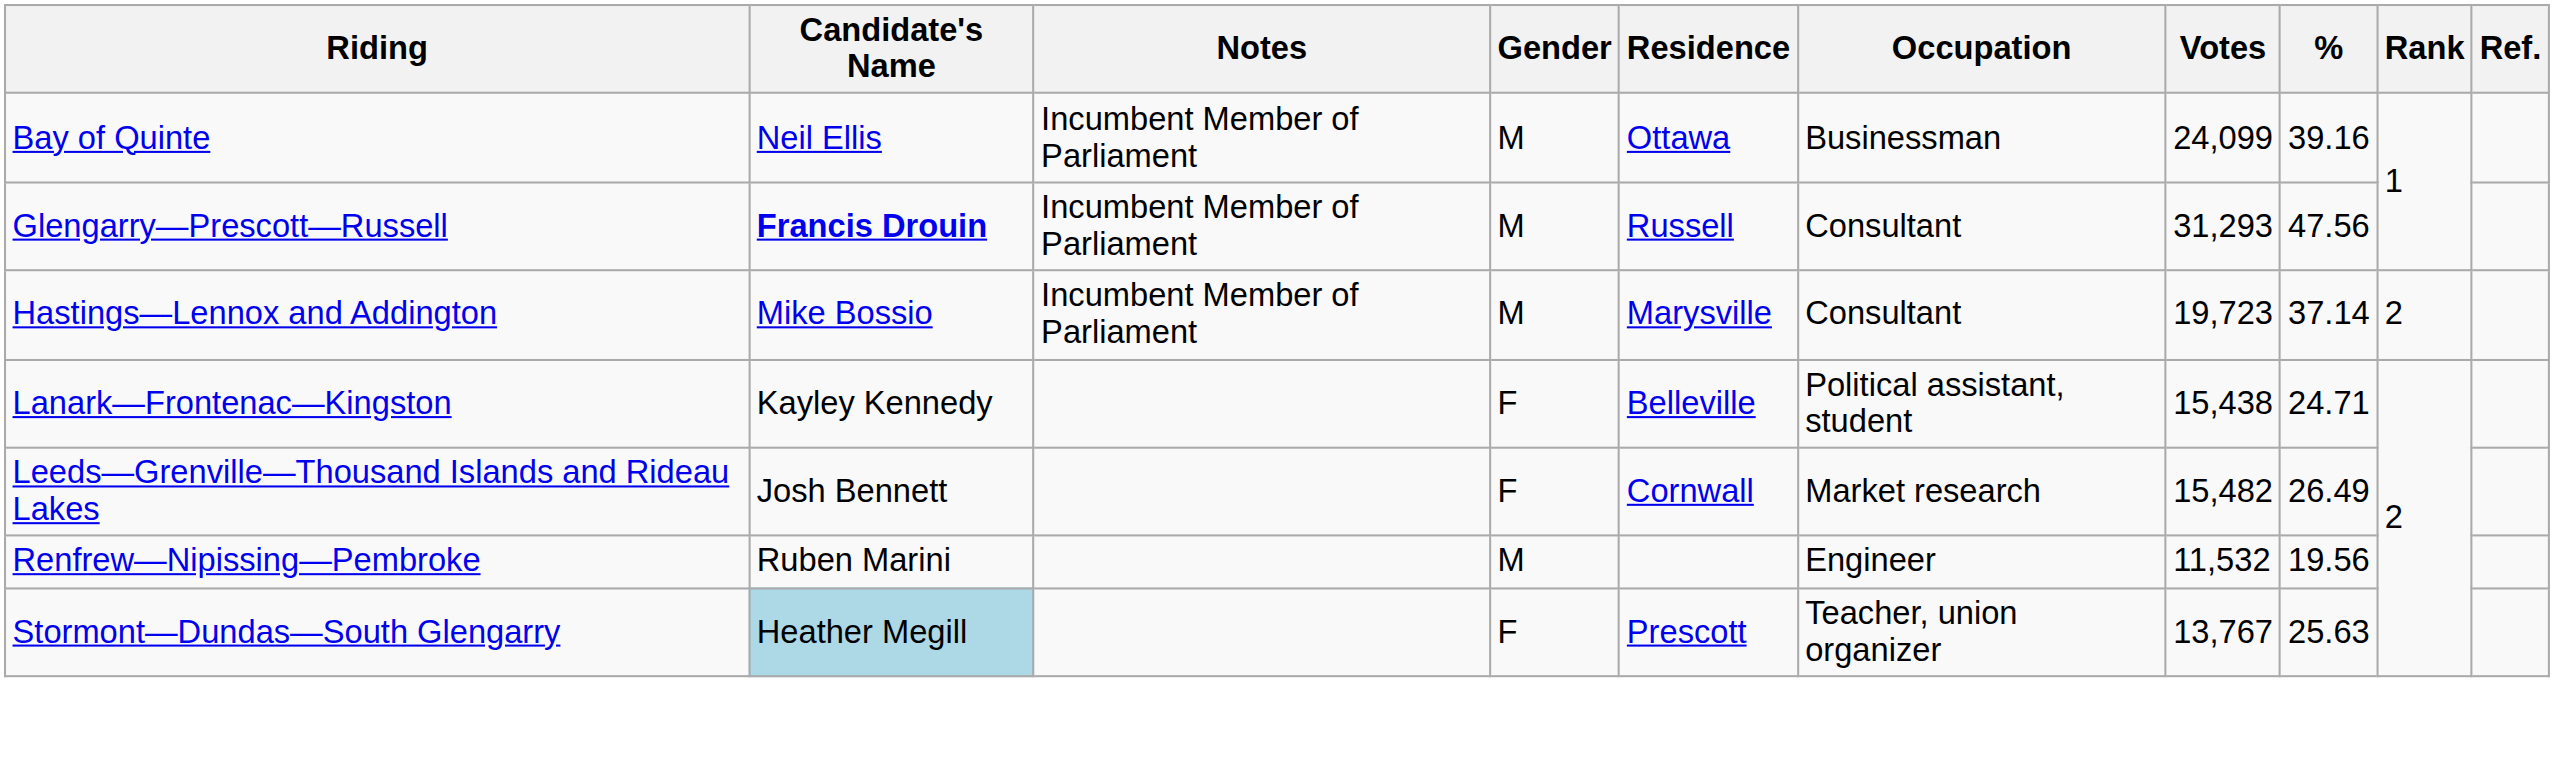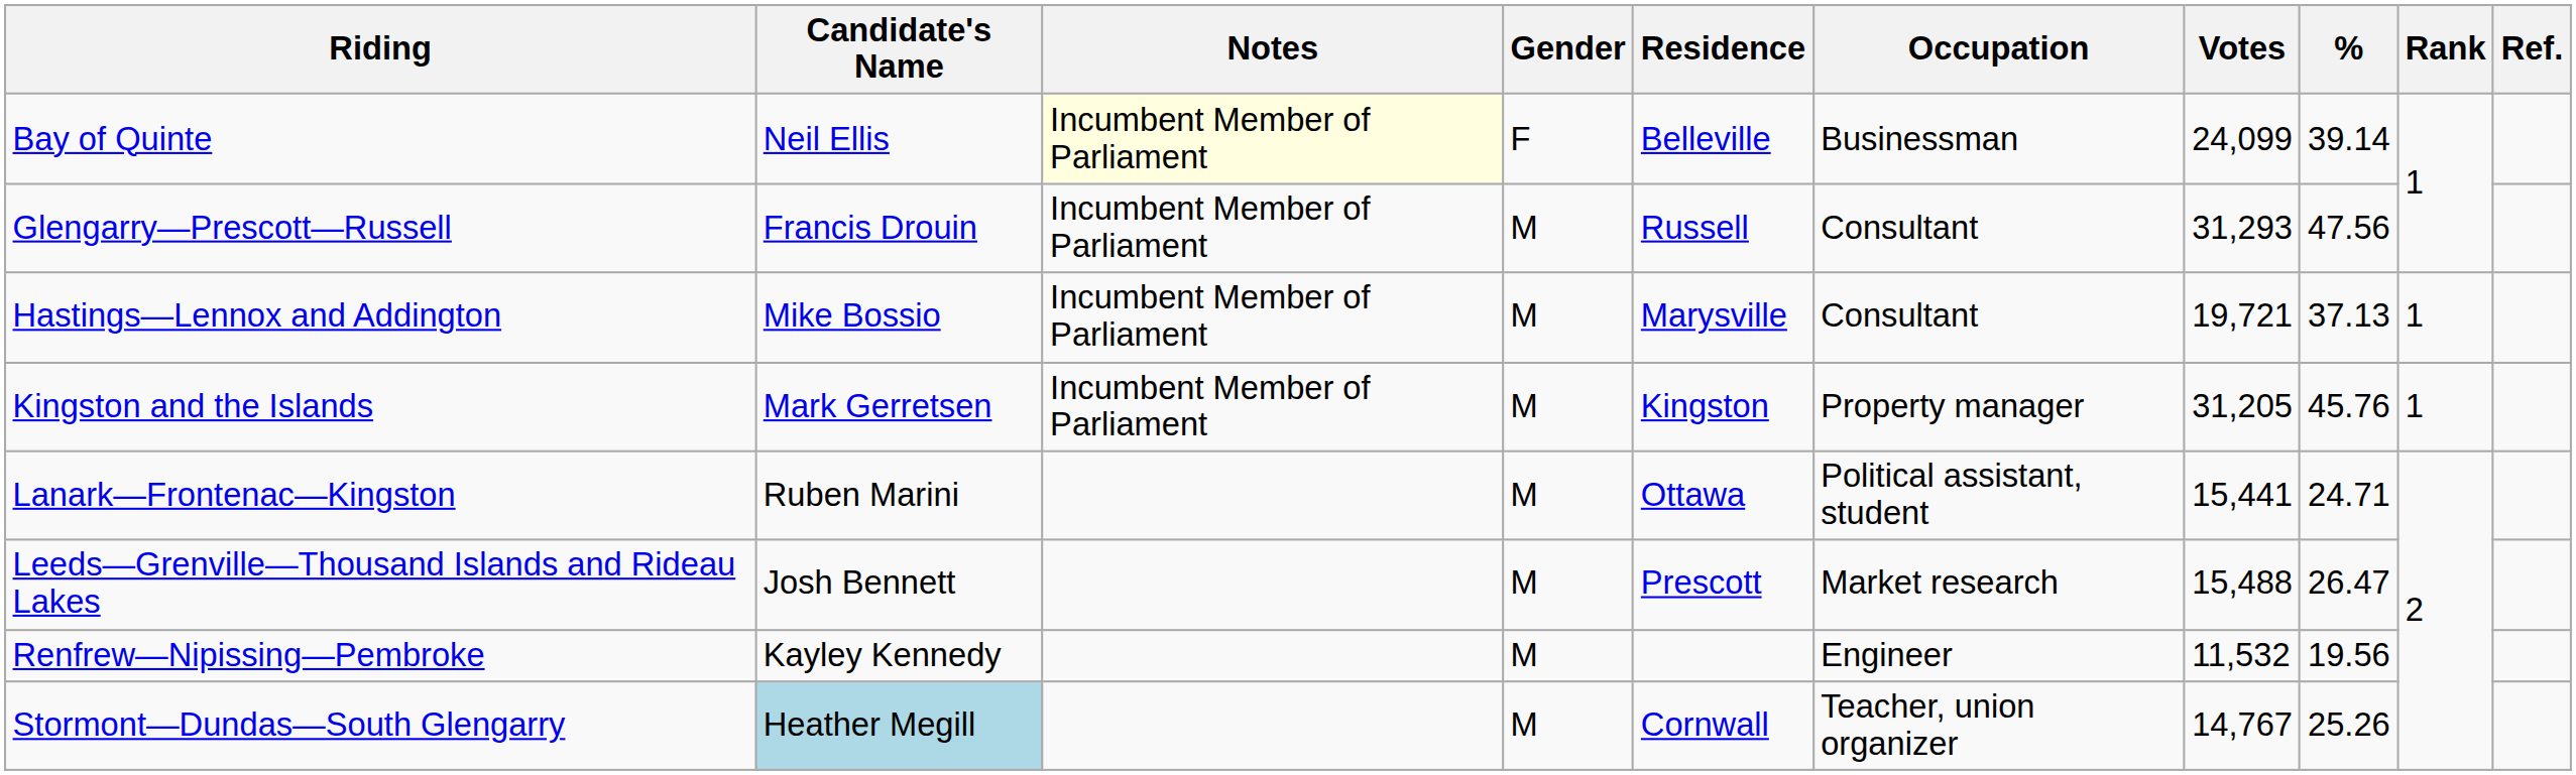 <table class="wikitable sortable">
 <tr>
 <th>Riding</th>
 <th>Candidate's Name</th>
 <th>Notes</th>
 <th>Gender</th>
 <th>Residence</th>
 <th>Occupation</th>
 <th>Votes</th>
 <th>%</th>
 <th>Rank</th>
 <th>Ref.</th>
 </tr>
 <tr>
 <td><a href='#'>Bay of Quinte</a></td>
 <td><a href='#'>Neil Ellis</a></td>
-<td>Incumbent Member of Parliament</td>
-<td>M</td>
-<td><a href='#'>Ottawa</a></td>
+<td style="background: lightyellow;">Incumbent Member of Parliament</td>
+<td>F</td>
+<td><a href='#'>Belleville</a></td>
 <td>Businessman</td>
 <td>24,099</td>
-<td>39.16</td>
+<td>39.14</td>
 <td rowspan="2">1</td>
 <td></td>
 </tr>
 <tr>
 <td><a href='#'>Glengarry—Prescott—Russell</a></td>
-<td><strong><a href='#'>Francis Drouin</a></strong></td>
+<td><a href='#'>Francis Drouin</a></td>
 <td>Incumbent Member of Parliament</td>
 <td>M</td>
 <td><a href='#'>Russell</a></td>
 <td>Consultant</td>
 <td>31,293</td>
 <td>47.56</td>
 <td></td>
 </tr>
 <tr>
 <td><a href='#'>Hastings—Lennox and Addington</a></td>
 <td><a href='#'>Mike Bossio</a></td>
 <td>Incumbent Member of Parliament</td>
 <td>M</td>
 <td><a href='#'>Marysville</a></td>
 <td>Consultant</td>
-<td>19,723</td>
-<td>37.14</td>
-<td>2</td>
+<td>19,721</td>
+<td>37.13</td>
+<td>1</td>
+<td></td>
+</tr>
+<tr>
+<td><a href='#'>Kingston and the Islands</a></td>
+<td><a href='#'>Mark Gerretsen</a></td>
+<td>Incumbent Member of Parliament</td>
+<td>M</td>
+<td><a href='#'>Kingston</a></td>
+<td>Property manager</td>
+<td>31,205</td>
+<td>45.76</td>
+<td>1</td>
 <td></td>
 </tr>
 <tr>
 <td><a href='#'>Lanark—Frontenac—Kingston</a></td>
-<td>Kayley Kennedy</td>
+<td>Ruben Marini</td>
 <td></td>
-<td>F</td>
-<td><a href='#'>Belleville</a></td>
+<td>M</td>
+<td><a href='#'>Ottawa</a></td>
 <td>Political assistant, student</td>
-<td>15,438</td>
+<td>15,441</td>
 <td>24.71</td>
 <td rowspan="4">2</td>
 <td></td>
 </tr>
 <tr>
 <td><a href='#'>Leeds—Grenville—Thousand Islands and Rideau Lakes</a></td>
 <td>Josh Bennett</td>
 <td></td>
-<td>F</td>
-<td><a href='#'>Cornwall</a></td>
+<td>M</td>
+<td><a href='#'>Prescott</a></td>
 <td>Market research</td>
-<td>15,482</td>
-<td>26.49</td>
+<td>15,488</td>
+<td>26.47</td>
 <td></td>
 </tr>
 <tr>
 <td><a href='#'>Renfrew—Nipissing—Pembroke</a></td>
-<td>Ruben Marini</td>
+<td>Kayley Kennedy</td>
 <td></td>
 <td>M</td>
 <td></td>
 <td>Engineer</td>
 <td>11,532</td>
 <td>19.56</td>
 <td></td>
 </tr>
 <tr>
 <td><a href='#'>Stormont—Dundas—South Glengarry</a></td>
 <td style="background: lightblue;">Heather Megill</td>
 <td></td>
-<td>F</td>
-<td><a href='#'>Prescott</a></td>
+<td>M</td>
+<td><a href='#'>Cornwall</a></td>
 <td>Teacher, union organizer</td>
-<td>13,767</td>
-<td>25.63</td>
+<td>14,767</td>
+<td>25.26</td>
 <td></td>
 </tr>
 </table>
